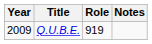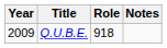 <table class="wikitable">
 <tr>
 <th>Year</th>
 <th>Title</th>
 <th>Role</th>
 <th>Notes</th>
 </tr>
 <tr>
 <td>2009</td>
 <td><em><a href='#'>Q.U.B.E.</a></em></td>
-<td>919</td>
+<td>918</td>
 <td></td>
 </tr>
 </table>
